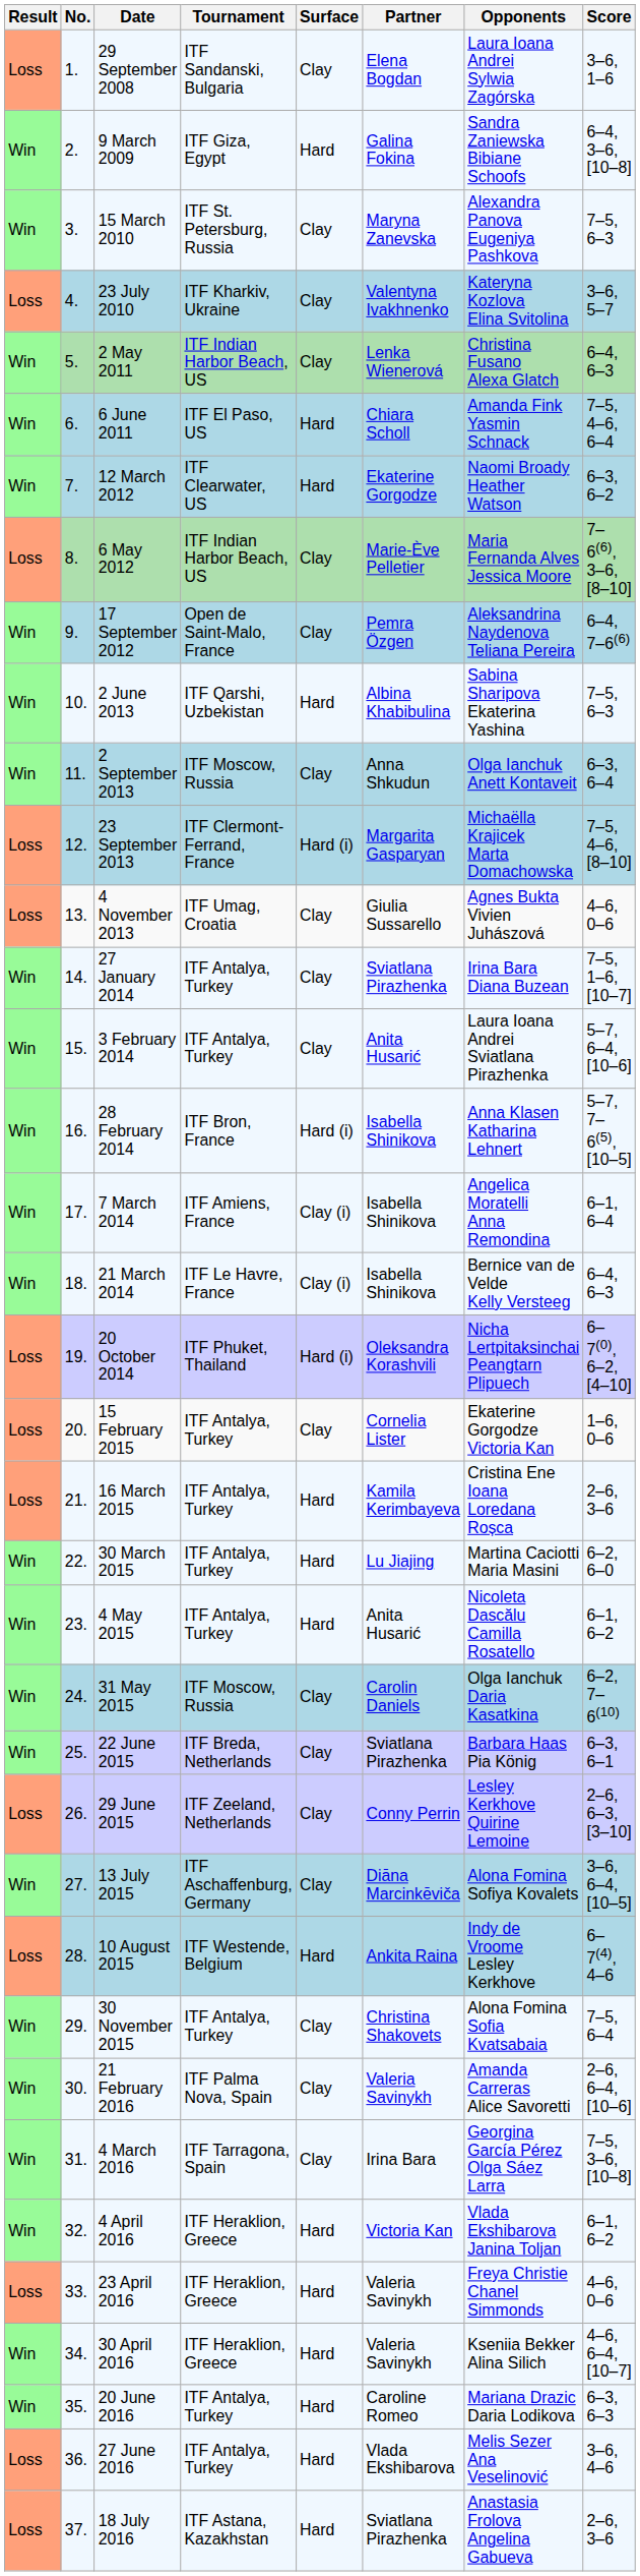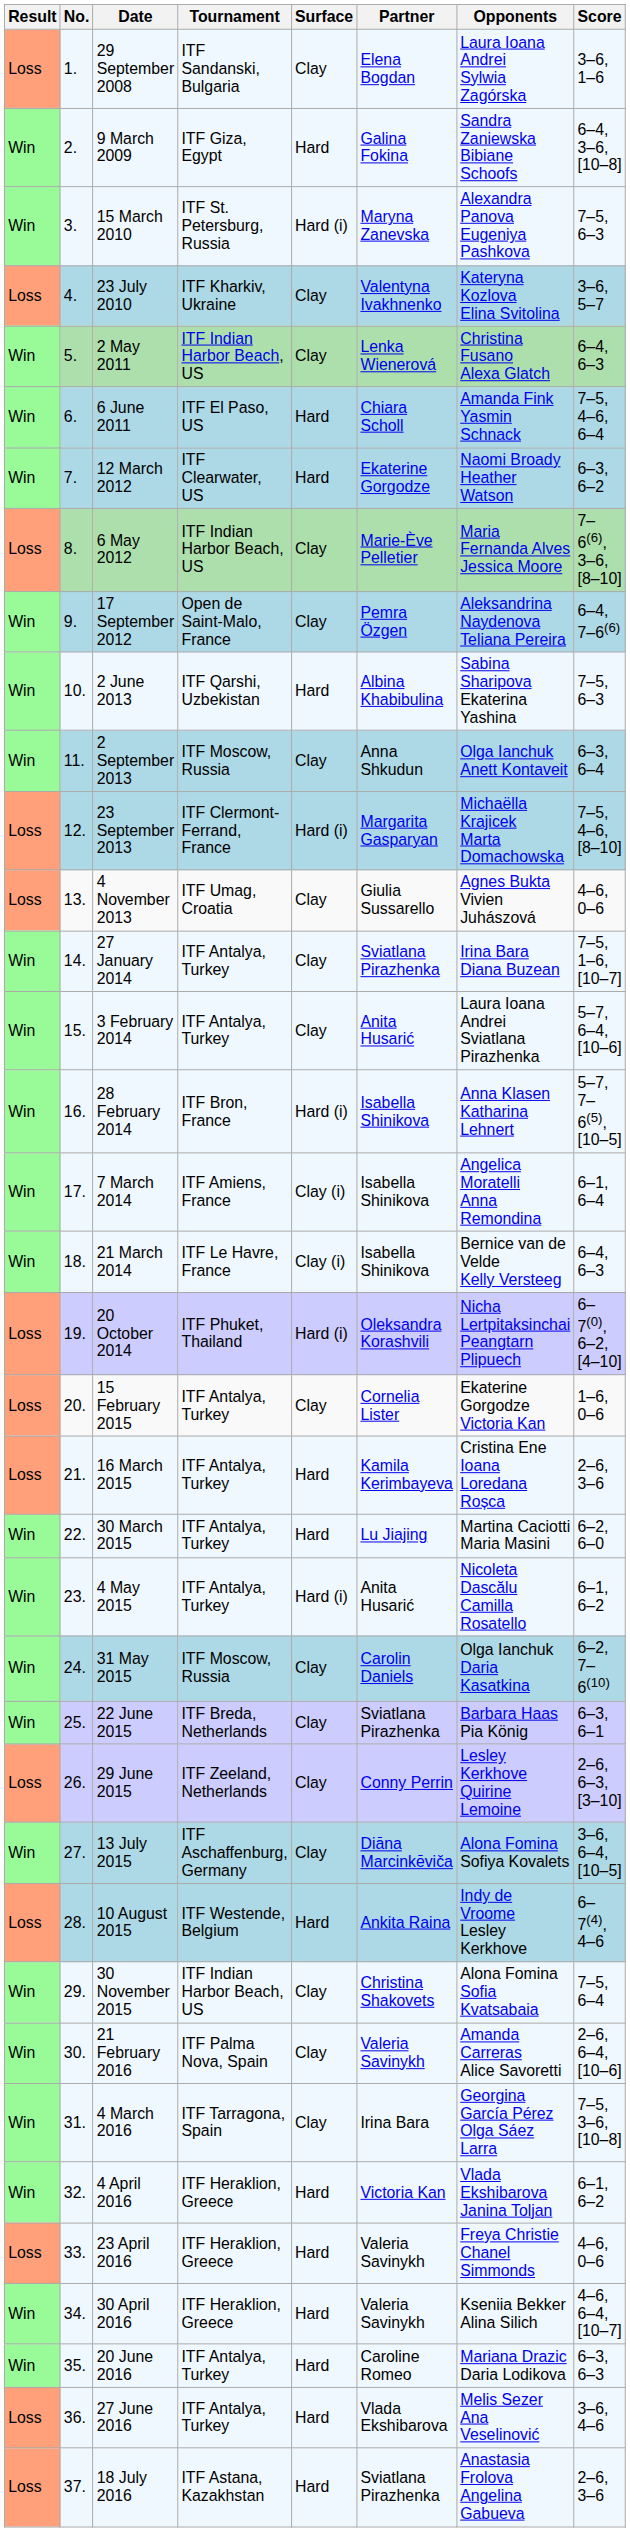 <table class="sortable wikitable">
 <tr>
 <th>Result</th>
 <th>No.</th>
 <th>Date</th>
 <th>Tournament</th>
 <th>Surface</th>
 <th>Partner</th>
 <th>Opponents</th>
 <th class="unsortable">Score</th>
 </tr>
 <tr style="background:#f0f8ff;">
 <td style="background:#ffa07a;">Loss</td>
 <td>1.</td>
 <td>29 September 2008</td>
 <td>ITF Sandanski, Bulgaria</td>
 <td>Clay</td>
 <td> <a href='#'>Elena Bogdan</a></td>
 <td> <a href='#'>Laura Ioana Andrei</a> <br>  <a href='#'>Sylwia Zagórska</a></td>
 <td>3–6, 1–6</td>
 </tr>
 <tr style="background:#f0f8ff;">
 <td style="background:#98fb98;">Win</td>
 <td>2.</td>
 <td>9 March 2009</td>
 <td>ITF Giza, Egypt</td>
 <td>Hard</td>
 <td> <a href='#'>Galina Fokina</a></td>
 <td> <a href='#'>Sandra Zaniewska</a> <br>  <a href='#'>Bibiane Schoofs</a></td>
 <td>6–4, 3–6, [10–8]</td>
 </tr>
 <tr style="background:#f0f8ff;">
 <td style="background:#98fb98;">Win</td>
 <td>3.</td>
 <td>15 March 2010</td>
 <td>ITF St. Petersburg, Russia</td>
-<td>Clay</td>
+<td>Hard (i)</td>
 <td> <a href='#'>Maryna Zanevska</a></td>
 <td> <a href='#'>Alexandra Panova</a> <br>  <a href='#'>Eugeniya Pashkova</a></td>
 <td>7–5, 6–3</td>
 </tr>
 <tr style="background:lightblue;">
 <td style="background:#ffa07a;">Loss</td>
 <td>4.</td>
 <td>23 July 2010</td>
 <td>ITF Kharkiv, Ukraine</td>
 <td>Clay</td>
 <td> <a href='#'>Valentyna Ivakhnenko</a></td>
 <td> <a href='#'>Kateryna Kozlova</a> <br>  <a href='#'>Elina Svitolina</a></td>
 <td>3–6, 5–7</td>
 </tr>
 <tr style="background:#addfad;">
 <td style="background:#98fb98;">Win</td>
 <td>5.</td>
 <td>2 May 2011</td>
 <td><a href='#'>ITF Indian Harbor Beach</a>, US</td>
 <td>Clay</td>
 <td> <a href='#'>Lenka Wienerová</a></td>
 <td> <a href='#'>Christina Fusano</a> <br>  <a href='#'>Alexa Glatch</a></td>
 <td>6–4, 6–3</td>
 </tr>
 <tr style="background:lightblue;">
 <td style="background:#98fb98;">Win</td>
 <td>6.</td>
 <td>6 June 2011</td>
 <td>ITF El Paso, US</td>
 <td>Hard</td>
 <td> <a href='#'>Chiara Scholl</a></td>
 <td> <a href='#'>Amanda Fink</a> <br>  <a href='#'>Yasmin Schnack</a></td>
 <td>7–5, 4–6, 6–4</td>
 </tr>
 <tr style="background:lightblue;">
 <td style="background:#98fb98;">Win</td>
 <td>7.</td>
 <td>12 March 2012</td>
 <td>ITF Clearwater, US</td>
 <td>Hard</td>
 <td> <a href='#'>Ekaterine Gorgodze</a></td>
 <td> <a href='#'>Naomi Broady</a> <br>  <a href='#'>Heather Watson</a></td>
 <td>6–3, 6–2</td>
 </tr>
 <tr style="background:#addfad;">
 <td style="background:#ffa07a;">Loss</td>
 <td>8.</td>
 <td>6 May 2012</td>
 <td>ITF Indian Harbor Beach, US</td>
 <td>Clay</td>
 <td> <a href='#'>Marie-Ève Pelletier</a></td>
 <td> <a href='#'>Maria Fernanda Alves</a> <br>  <a href='#'>Jessica Moore</a></td>
 <td>7–6<sup>(6)</sup>, 3–6, [8–10]</td>
 </tr>
 <tr style="background:lightblue;">
 <td style="background:#98fb98;">Win</td>
 <td>9.</td>
 <td>17 September 2012</td>
 <td>Open de Saint-Malo, France</td>
 <td>Clay</td>
 <td> <a href='#'>Pemra Özgen</a></td>
 <td> <a href='#'>Aleksandrina Naydenova</a> <br>  <a href='#'>Teliana Pereira</a></td>
 <td>6–4, 7–6<sup>(6)</sup></td>
 </tr>
 <tr style="background:#f0f8ff;">
 <td style="background:#98fb98;">Win</td>
 <td>10.</td>
 <td>2 June 2013</td>
 <td>ITF Qarshi, Uzbekistan</td>
 <td>Hard</td>
 <td> <a href='#'>Albina Khabibulina</a></td>
 <td> <a href='#'>Sabina Sharipova</a> <br>  Ekaterina Yashina</td>
 <td>7–5, 6–3</td>
 </tr>
 <tr style="background:lightblue;">
 <td style="background:#98fb98;">Win</td>
 <td>11.</td>
 <td>2 September 2013</td>
 <td>ITF Moscow, Russia</td>
 <td>Clay</td>
 <td> Anna Shkudun</td>
 <td> <a href='#'>Olga Ianchuk</a> <br>  <a href='#'>Anett Kontaveit</a></td>
 <td>6–3, 6–4</td>
 </tr>
 <tr style="background:lightblue;">
 <td style="background:#ffa07a;">Loss</td>
 <td>12.</td>
 <td>23 September 2013</td>
 <td>ITF Clermont-Ferrand, France</td>
 <td>Hard (i)</td>
 <td> <a href='#'>Margarita Gasparyan</a></td>
 <td> <a href='#'>Michaëlla Krajicek</a> <br>  <a href='#'>Marta Domachowska</a></td>
 <td>7–5, 4–6, [8–10]</td>
 </tr>
 <tr>
 <td style="background:#ffa07a;">Loss</td>
 <td>13.</td>
 <td>4 November 2013</td>
 <td>ITF Umag, Croatia</td>
 <td>Clay</td>
 <td> Giulia Sussarello</td>
 <td> <a href='#'>Agnes Bukta</a> <br>  Vivien Juhászová</td>
 <td>4–6, 0–6</td>
 </tr>
 <tr style="background:#f0f8ff;">
 <td style="background:#98fb98;">Win</td>
 <td>14.</td>
 <td>27 January 2014</td>
 <td>ITF Antalya, Turkey</td>
 <td>Clay</td>
 <td> <a href='#'>Sviatlana Pirazhenka</a></td>
 <td> <a href='#'>Irina Bara</a> <br>  <a href='#'>Diana Buzean</a></td>
 <td>7–5, 1–6, [10–7]</td>
 </tr>
 <tr style="background:#f0f8ff;">
 <td style="background:#98fb98;">Win</td>
 <td>15.</td>
 <td>3 February 2014</td>
 <td>ITF Antalya, Turkey</td>
 <td>Clay</td>
 <td> <a href='#'>Anita Husarić</a></td>
 <td> Laura Ioana Andrei <br>  Sviatlana Pirazhenka</td>
 <td>5–7, 6–4, [10–6]</td>
 </tr>
 <tr style="background:#f0f8ff;">
 <td style="background:#98fb98;">Win</td>
 <td>16.</td>
 <td>28 February 2014</td>
 <td>ITF Bron, France</td>
 <td>Hard (i)</td>
 <td> <a href='#'>Isabella Shinikova</a></td>
 <td> <a href='#'>Anna Klasen</a> <br>  <a href='#'>Katharina Lehnert</a></td>
 <td>5–7, 7–6<sup>(5)</sup>, [10–5]</td>
 </tr>
 <tr style="background:#f0f8ff;">
 <td style="background:#98fb98;">Win</td>
 <td>17.</td>
 <td>7 March 2014</td>
 <td>ITF Amiens, France</td>
 <td>Clay (i)</td>
 <td> Isabella Shinikova</td>
 <td> <a href='#'>Angelica Moratelli</a> <br>  <a href='#'>Anna Remondina</a></td>
 <td>6–1, 6–4</td>
 </tr>
 <tr style="background:#f0f8ff;">
 <td style="background:#98fb98;">Win</td>
 <td>18.</td>
 <td>21 March 2014</td>
 <td>ITF Le Havre, France</td>
 <td>Clay (i)</td>
 <td> Isabella Shinikova</td>
 <td> Bernice van de Velde <br>  <a href='#'>Kelly Versteeg</a></td>
 <td>6–4, 6–3</td>
 </tr>
 <tr style="background:#ccf;">
 <td style="background:#ffa07a;">Loss</td>
 <td>19.</td>
 <td>20 October 2014</td>
 <td>ITF Phuket, Thailand</td>
 <td>Hard (i)</td>
 <td> <a href='#'>Oleksandra Korashvili</a></td>
 <td> <a href='#'>Nicha Lertpitaksinchai</a> <br>  <a href='#'>Peangtarn Plipuech</a></td>
 <td>6–7<sup>(0)</sup>, 6–2, [4–10]</td>
 </tr>
 <tr>
 <td style="background:#ffa07a;">Loss</td>
 <td>20.</td>
 <td>15 February 2015</td>
 <td>ITF Antalya, Turkey</td>
 <td>Clay</td>
 <td> <a href='#'>Cornelia Lister</a></td>
 <td> Ekaterine Gorgodze <br>  <a href='#'>Victoria Kan</a></td>
 <td>1–6, 0–6</td>
 </tr>
 <tr style="background:#f0f8ff;">
 <td style="background:#ffa07a;">Loss</td>
 <td>21.</td>
 <td>16 March 2015</td>
 <td>ITF Antalya, Turkey</td>
 <td>Hard</td>
 <td> <a href='#'>Kamila Kerimbayeva</a></td>
 <td> Cristina Ene <br>  <a href='#'>Ioana Loredana Roșca</a></td>
 <td>2–6, 3–6</td>
 </tr>
 <tr style="background:#f0f8ff;">
 <td style="background:#98fb98;">Win</td>
 <td>22.</td>
 <td>30 March 2015</td>
 <td>ITF Antalya, Turkey</td>
 <td>Hard</td>
 <td> <a href='#'>Lu Jiajing</a></td>
 <td> Martina Caciotti <br>  Maria Masini</td>
 <td>6–2, 6–0</td>
 </tr>
 <tr style="background:#f0f8ff;">
 <td style="background:#98fb98;">Win</td>
 <td>23.</td>
 <td>4 May 2015</td>
 <td>ITF Antalya, Turkey</td>
-<td>Hard</td>
+<td>Hard (i)</td>
 <td> Anita Husarić</td>
 <td> <a href='#'>Nicoleta Dascălu</a> <br>  <a href='#'>Camilla Rosatello</a></td>
 <td>6–1, 6–2</td>
 </tr>
 <tr style="background:lightblue;">
 <td style="background:#98fb98;">Win</td>
 <td>24.</td>
 <td>31 May 2015</td>
 <td>ITF Moscow, Russia</td>
 <td>Clay</td>
 <td> <a href='#'>Carolin Daniels</a></td>
 <td> Olga Ianchuk <br>  <a href='#'>Daria Kasatkina</a></td>
 <td>6–2, 7–6<sup>(10)</sup></td>
 </tr>
 <tr style="background:#ccccff;">
 <td style="background:#98fb98;">Win</td>
 <td>25.</td>
 <td>22 June 2015</td>
 <td>ITF Breda, Netherlands</td>
 <td>Clay</td>
 <td> Sviatlana Pirazhenka</td>
 <td> <a href='#'>Barbara Haas</a> <br>  Pia König</td>
 <td>6–3, 6–1</td>
 </tr>
 <tr style="background:#ccccff;">
 <td style="background:#ffa07a;">Loss</td>
 <td>26.</td>
 <td>29 June 2015</td>
 <td>ITF Zeeland, Netherlands</td>
 <td>Clay</td>
 <td> <a href='#'>Conny Perrin</a></td>
 <td> <a href='#'>Lesley Kerkhove</a> <br>  <a href='#'>Quirine Lemoine</a></td>
 <td>2–6, 6–3, [3–10]</td>
 </tr>
 <tr style="background:lightblue;">
 <td style="background:#98fb98;">Win</td>
 <td>27.</td>
 <td>13 July 2015</td>
 <td>ITF Aschaffenburg, Germany</td>
 <td>Clay</td>
 <td> <a href='#'>Diāna Marcinkēviča</a></td>
 <td> <a href='#'>Alona Fomina</a> <br>  Sofiya Kovalets</td>
 <td>3–6, 6–4, [10–5]</td>
 </tr>
 <tr style="background:lightblue;">
 <td style="background:#ffa07a;">Loss</td>
 <td>28.</td>
 <td>10 August 2015</td>
 <td>ITF Westende, Belgium</td>
 <td>Hard</td>
 <td> <a href='#'>Ankita Raina</a></td>
 <td> <a href='#'>Indy de Vroome</a> <br>  Lesley Kerkhove</td>
 <td>6–7<sup>(4)</sup>, 4–6</td>
 </tr>
 <tr style="background:#f0f8ff;">
 <td style="background:#98fb98;">Win</td>
 <td>29.</td>
 <td>30 November 2015</td>
-<td>ITF Antalya, Turkey</td>
+<td>ITF Indian Harbor Beach, US</td>
 <td>Clay</td>
 <td> <a href='#'>Christina Shakovets</a></td>
 <td> Alona Fomina <br>  <a href='#'>Sofia Kvatsabaia</a></td>
 <td>7–5, 6–4</td>
 </tr>
 <tr style="background:#f0f8ff;">
 <td style="background:#98fb98;">Win</td>
 <td>30.</td>
 <td>21 February 2016</td>
 <td>ITF Palma Nova, Spain</td>
 <td>Clay</td>
 <td> <a href='#'>Valeria Savinykh</a></td>
 <td> <a href='#'>Amanda Carreras</a> <br>  Alice Savoretti</td>
 <td>2–6, 6–4, [10–6]</td>
 </tr>
 <tr style="background:#f0f8ff;">
 <td style="background:#98fb98;">Win</td>
 <td>31.</td>
 <td>4 March 2016</td>
 <td>ITF Tarragona, Spain</td>
 <td>Clay</td>
 <td> Irina Bara</td>
 <td> <a href='#'>Georgina García Pérez</a> <br>  <a href='#'>Olga Sáez Larra</a></td>
 <td>7–5, 3–6, [10–8]</td>
 </tr>
 <tr style="background:#f0f8ff;">
 <td style="background:#98fb98;">Win</td>
 <td>32.</td>
 <td>4 April 2016</td>
 <td>ITF Heraklion, Greece</td>
 <td>Hard</td>
 <td> <a href='#'>Victoria Kan</a></td>
 <td> <a href='#'>Vlada Ekshibarova</a> <br>  <a href='#'>Janina Toljan</a></td>
 <td>6–1, 6–2</td>
 </tr>
 <tr style="background:#f0f8ff;">
 <td style="background:#ffa07a;">Loss</td>
 <td>33.</td>
 <td>23 April 2016</td>
 <td>ITF Heraklion, Greece</td>
 <td>Hard</td>
 <td> Valeria Savinykh</td>
 <td> <a href='#'>Freya Christie</a> <br>  <a href='#'>Chanel Simmonds</a></td>
 <td>4–6, 0–6</td>
 </tr>
 <tr style="background:#f0f8ff;">
 <td style="background:#98fb98;">Win</td>
 <td>34.</td>
 <td>30 April 2016</td>
 <td>ITF Heraklion, Greece</td>
 <td>Hard</td>
 <td> Valeria Savinykh</td>
 <td> Kseniia Bekker <br>  Alina Silich</td>
 <td>4–6, 6–4, [10–7]</td>
 </tr>
 <tr style="background:#f0f8ff;">
 <td style="background:#98fb98;">Win</td>
 <td>35.</td>
 <td>20 June 2016</td>
 <td>ITF Antalya, Turkey</td>
 <td>Hard</td>
 <td> Caroline Romeo</td>
 <td> <a href='#'>Mariana Drazic</a> <br>  Daria Lodikova</td>
 <td>6–3, 6–3</td>
 </tr>
 <tr style="background:#f0f8ff;">
 <td style="background:#ffa07a;">Loss</td>
 <td>36.</td>
 <td>27 June 2016</td>
 <td>ITF Antalya, Turkey</td>
 <td>Hard</td>
 <td> Vlada Ekshibarova</td>
 <td> <a href='#'>Melis Sezer</a> <br>  <a href='#'>Ana Veselinović</a></td>
 <td>3–6, 4–6</td>
 </tr>
 <tr style="background:#f0f8ff;">
 <td style="background:#ffa07a;">Loss</td>
 <td>37.</td>
 <td>18 July 2016</td>
 <td>ITF Astana, Kazakhstan</td>
 <td>Hard</td>
 <td> Sviatlana Pirazhenka</td>
 <td> <a href='#'>Anastasia Frolova</a> <br>  <a href='#'>Angelina Gabueva</a></td>
 <td>2–6, 3–6</td>
 </tr>
 </table>
